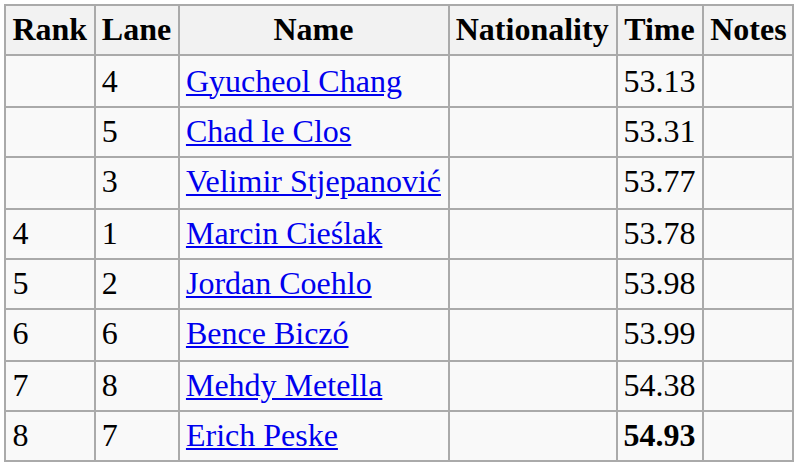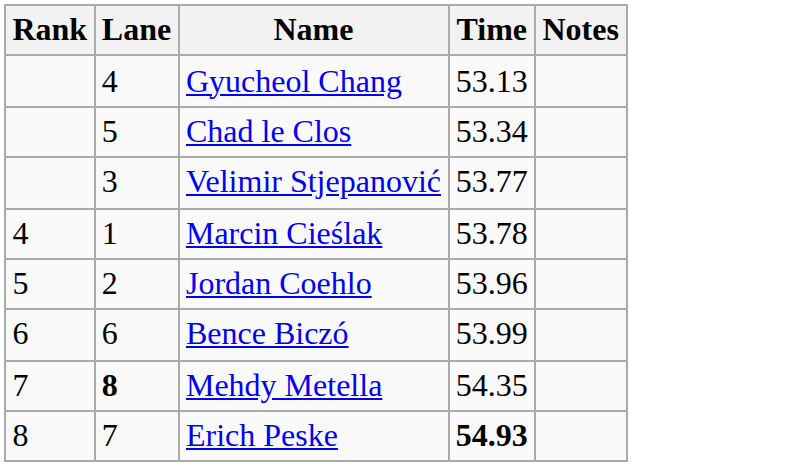 <table class="wikitable">
 <tr>
 <th>Rank</th>
 <th>Lane</th>
 <th>Name</th>
-<th>Nationality</th>
 <th>Time</th>
 <th>Notes</th>
 </tr>
 <tr>
 <td></td>
 <td>4</td>
 <td><a href='#'>Gyucheol Chang</a></td>
-<td></td>
 <td>53.13</td>
 <td></td>
 </tr>
 <tr>
 <td></td>
 <td>5</td>
 <td><a href='#'>Chad le Clos</a></td>
-<td></td>
-<td>53.31</td>
+<td>53.34</td>
 <td></td>
 </tr>
 <tr>
 <td></td>
 <td>3</td>
 <td><a href='#'>Velimir Stjepanović</a></td>
-<td></td>
 <td>53.77</td>
 <td></td>
 </tr>
 <tr>
 <td>4</td>
 <td>1</td>
 <td><a href='#'>Marcin Cieślak</a></td>
-<td></td>
 <td>53.78</td>
 <td></td>
 </tr>
 <tr>
 <td>5</td>
 <td>2</td>
 <td><a href='#'>Jordan Coehlo</a></td>
-<td></td>
-<td>53.98</td>
+<td>53.96</td>
 <td></td>
 </tr>
 <tr>
 <td>6</td>
 <td>6</td>
 <td><a href='#'>Bence Biczó</a></td>
-<td></td>
 <td>53.99</td>
 <td></td>
 </tr>
 <tr>
 <td>7</td>
-<td>8</td>
+<td><strong>8</strong></td>
 <td><a href='#'>Mehdy Metella</a></td>
-<td></td>
-<td>54.38</td>
+<td>54.35</td>
 <td></td>
 </tr>
 <tr>
 <td>8</td>
 <td>7</td>
 <td><a href='#'>Erich Peske</a></td>
-<td></td>
 <td><strong>54.93</strong></td>
 <td></td>
 </tr>
 </table>
